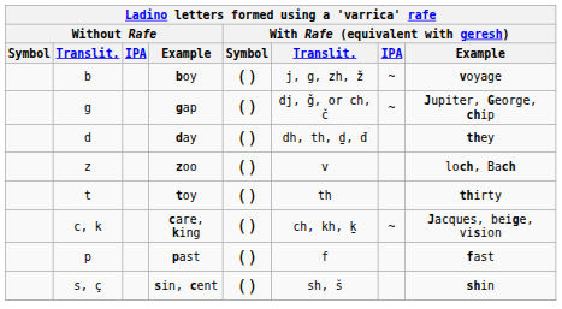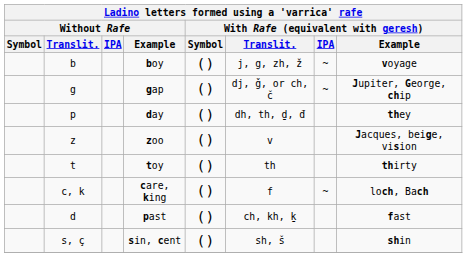 <table class="wikitable" style="text-align:center;">
 <tr>
 <th colspan="10" align=center><a href='#'>Ladino</a> letters formed using a 'varrica' <a href='#'>rafe</a></th>
 </tr>
 <tr>
 <th ! colspan="4">Without <em>Rafe</em></th>
 <th ! colspan="4">With <em>Rafe</em> (equivalent with <a href='#'>geresh</a>)</th>
 </tr>
 <tr>
 <th>Symbol</th>
 <th><a href='#'>Translit.</a></th>
 <th><a href='#'>IPA</a></th>
 <th>Example</th>
 <th>Symbol</th>
 <th><a href='#'>Translit.</a></th>
 <th><a href='#'>IPA</a></th>
 <th>Example</th>
 </tr>
 <tr>
 <td align="center" style="font-size: 150%"></td>
 <td>b</td>
 <td></td>
 <td><strong>b</strong>oy</td>
 <td align="center" style="font-size: 150%">() </td>
 <td>j, g, zh, ž</td>
 <td><span>~</span></td>
 <td><strong>v</strong>oyage</td>
 </tr>
 <tr>
 <td align="center" style="font-size: 150%"></td>
 <td>g</td>
 <td></td>
 <td><strong>g</strong>ap</td>
 <td align="center" style="font-size: 150%">() </td>
 <td>dj, ǧ, <span>or</span> ch, č</td>
 <td><span>~</span></td>
 <td><strong>J</strong>upiter, <strong>G</strong>eorge, <strong>ch</strong>ip</td>
 </tr>
 <tr>
 <td align="center" style="font-size: 150%"></td>
-<td>d</td>
+<td>p</td>
 <td></td>
 <td><strong>d</strong>ay</td>
 <td align="center" style="font-size: 150%">() </td>
 <td>dh, th, ḏ, đ</td>
 <td></td>
 <td><strong>th</strong>ey</td>
 </tr>
 <tr>
 <td align="center" style="font-size: 150%"></td>
 <td>z</td>
 <td></td>
 <td><strong>z</strong>oo</td>
 <td align="center" style="font-size: 150%">() </td>
 <td>v</td>
 <td></td>
-<td>lo<strong>ch</strong>, Ba<strong>ch</strong></td>
+<td><strong>J</strong>acques, bei<strong>g</strong>e, vi<strong>s</strong>ion</td>
 </tr>
 <tr>
 <td align="center" style="font-size: 150%"></td>
 <td>t</td>
 <td></td>
 <td><strong>t</strong>oy</td>
 <td align="center" style="font-size: 150%">() </td>
 <td>th</td>
 <td></td>
 <td><strong>th</strong>irty</td>
 </tr>
 <tr>
 <td align="center" style="font-size: 150%"></td>
 <td>c, k</td>
 <td></td>
 <td><strong>c</strong>are, <strong>k</strong>ing</td>
 <td align="center" style="font-size: 150%">() </td>
-<td>ch, kh, ḵ</td>
+<td>f</td>
 <td><span>~</span></td>
-<td><strong>J</strong>acques, bei<strong>g</strong>e, vi<strong>s</strong>ion</td>
+<td>lo<strong>ch</strong>, Ba<strong>ch</strong></td>
 </tr>
 <tr>
 <td align="center" style="font-size: 150%"></td>
-<td>p</td>
+<td>d</td>
 <td></td>
 <td><strong>p</strong>ast</td>
 <td align="center" style="font-size: 150%">() </td>
-<td>f</td>
+<td>ch, kh, ḵ</td>
 <td></td>
 <td><strong>f</strong>ast</td>
 </tr>
 <tr>
 <td align="center" style="font-size: 150%"></td>
 <td>s, ç</td>
 <td></td>
 <td><strong>s</strong>in, <strong>c</strong>ent</td>
 <td align="center" style="font-size: 150%">() </td>
 <td>sh, š</td>
 <td></td>
 <td><strong>sh</strong>in</td>
 </tr>
 <tr>
 </tr>
 </table>
